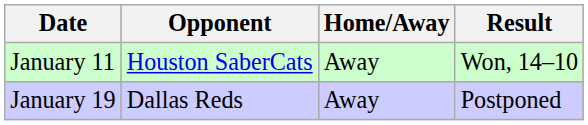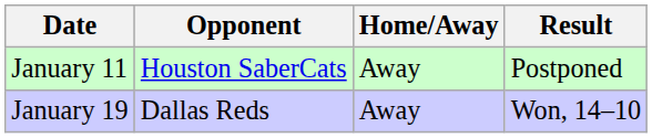 <table class="wikitable">
 <tr>
 <th>Date</th>
 <th>Opponent</th>
 <th>Home/Away</th>
 <th>Result</th>
 </tr>
 <tr bgcolor="#CCFFCC">
 <td>January 11</td>
 <td><a href='#'>Houston SaberCats</a></td>
 <td>Away</td>
-<td>Won, 14–10</td>
+<td>Postponed</td>
 </tr>
 <tr bgcolor="#CCCCFF">
 <td>January 19</td>
 <td>Dallas Reds</td>
 <td>Away</td>
-<td>Postponed</td>
+<td>Won, 14–10</td>
 </tr>
 </table>
